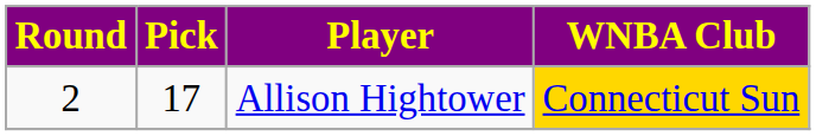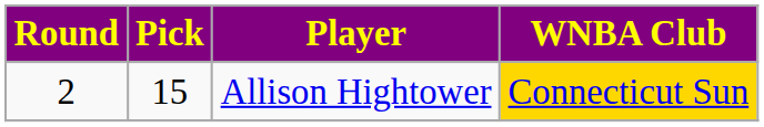 <table class="wikitable" style="text-align:center">
 <tr>
 <th style="background:purple;color:yellow;">Round</th>
 <th style="background:purple;color:yellow;">Pick</th>
 <th style="background:purple;color:yellow;">Player</th>
 <th style="background:purple;color:yellow;">WNBA Club</th>
 </tr>
 <tr>
 <td>2</td>
-<td>17</td>
+<td>15</td>
 <td><a href='#'>Allison Hightower</a></td>
 <td style="background: gold;"><a href='#'>Connecticut Sun</a></td>
 </tr>
 <tr>
 </tr>
 </table>
